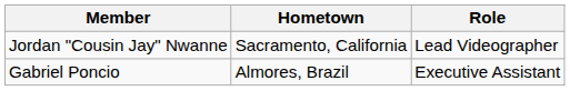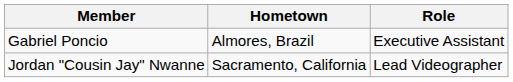 <table class="wikitable">
 <tr>
 <th>Member</th>
 <th>Hometown</th>
 <th>Role</th>
 </tr>
 <tr>
+<td>Gabriel Poncio</td>
+<td>Almores, Brazil</td>
+<td>Executive Assistant</td>
+</tr>
+<tr>
 <td>Jordan "Cousin Jay" Nwanne</td>
 <td>Sacramento, California</td>
 <td>Lead Videographer</td>
 </tr>
-<tr>
-<td>Gabriel Poncio</td>
-<td>Almores, Brazil</td>
-<td>Executive Assistant</td>
-</tr>
 </table>
